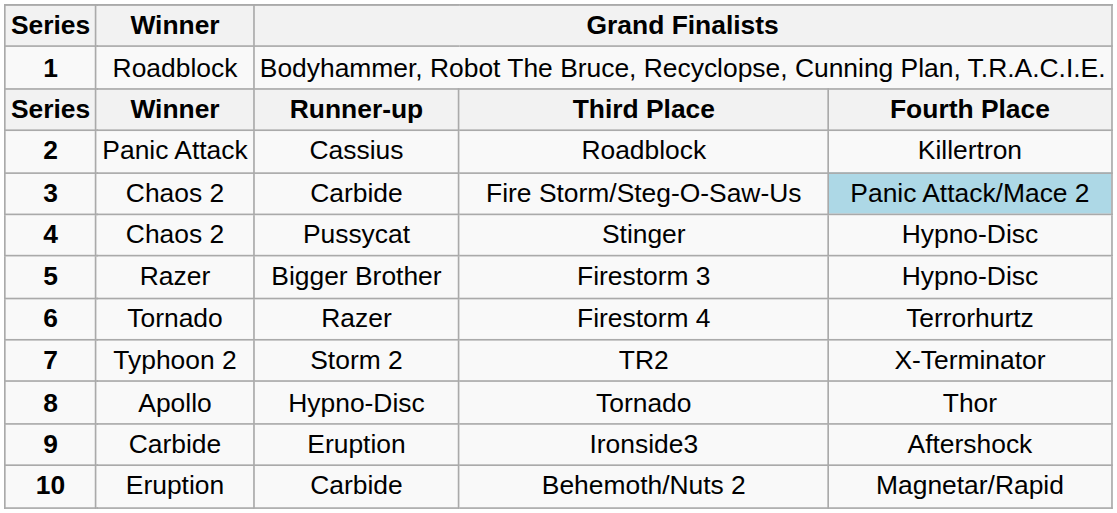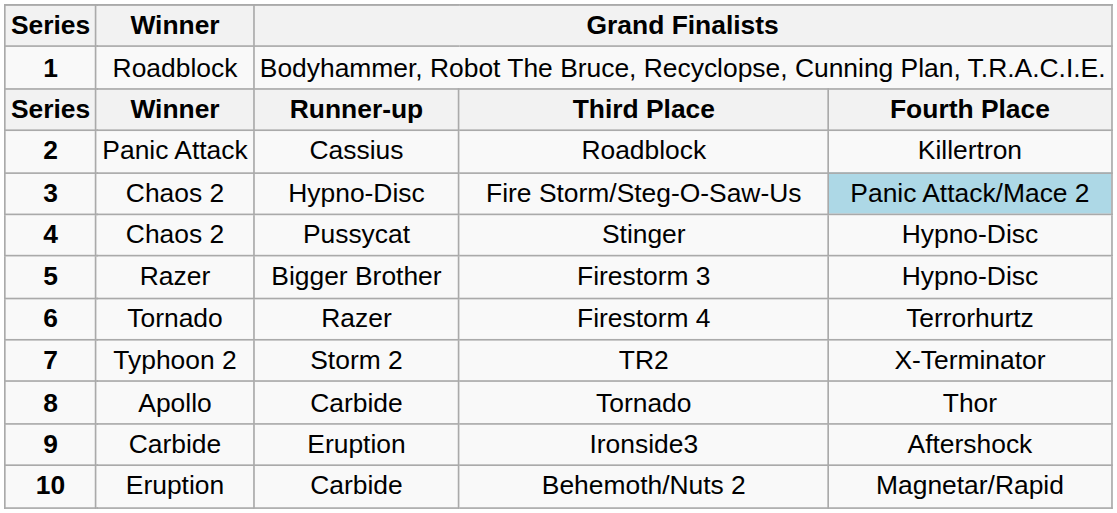 <table class="wikitable" style="text-align:center;">
 <tr>
 </tr>
 <tr>
 <th colspan="3">Series</th>
 <th>Winner</th>
 <th colspan="3">Grand Finalists</th>
 </tr>
 <tr>
 <td colspan="3"><strong>1</strong></td>
 <td>Roadblock</td>
 <td colspan="3">Bodyhammer, Robot The Bruce, Recyclopse, Cunning Plan, T.R.A.C.I.E.</td>
 </tr>
 <tr>
 <th colspan="3">Series</th>
 <th>Winner</th>
 <th>Runner-up</th>
 <th>Third Place</th>
 <th>Fourth Place</th>
 </tr>
 <tr>
 <td colspan="3"><strong>2</strong></td>
 <td>Panic Attack</td>
 <td>Cassius</td>
 <td>Roadblock</td>
 <td>Killertron</td>
 </tr>
 <tr>
 <td colspan="3"><strong>3</strong></td>
 <td>Chaos 2</td>
-<td>Carbide</td>
+<td>Hypno-Disc</td>
 <td>Fire Storm/Steg-O-Saw-Us</td>
 <td style="background: lightblue;">Panic Attack/Mace 2</td>
 </tr>
 <tr>
 <td colspan="3"><strong>4</strong></td>
 <td>Chaos 2</td>
 <td>Pussycat</td>
 <td>Stinger</td>
 <td>Hypno-Disc</td>
 </tr>
 <tr>
 <td colspan="3"><strong>5</strong></td>
 <td>Razer</td>
 <td>Bigger Brother</td>
 <td>Firestorm 3</td>
 <td>Hypno-Disc</td>
 </tr>
 <tr>
 <td colspan="3"><strong>6</strong></td>
 <td>Tornado</td>
 <td>Razer</td>
 <td>Firestorm 4</td>
 <td>Terrorhurtz</td>
 </tr>
 <tr>
 <td colspan="3"><strong>7</strong></td>
 <td>Typhoon 2</td>
 <td>Storm 2</td>
 <td>TR2</td>
 <td>X-Terminator</td>
 </tr>
 <tr>
 <td colspan="3"><strong>8</strong></td>
 <td>Apollo</td>
-<td>Hypno-Disc</td>
+<td>Carbide</td>
 <td>Tornado</td>
 <td>Thor</td>
 </tr>
 <tr>
 <td colspan="3"><strong>9</strong></td>
 <td>Carbide</td>
 <td>Eruption</td>
 <td>Ironside3</td>
 <td>Aftershock</td>
 </tr>
 <tr>
 <td colspan="3"><strong>10</strong></td>
 <td>Eruption</td>
 <td>Carbide</td>
 <td>Behemoth/Nuts 2</td>
 <td>Magnetar/Rapid</td>
 </tr>
 </table>
